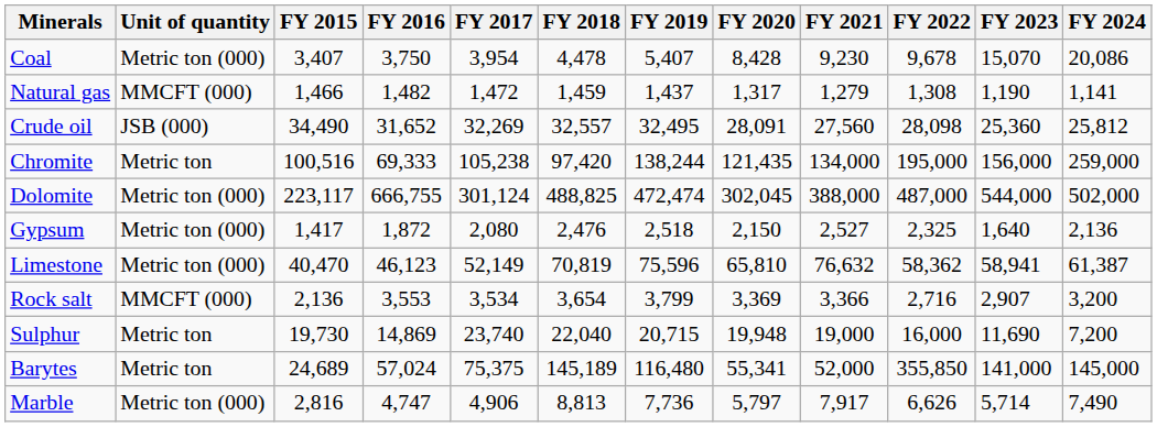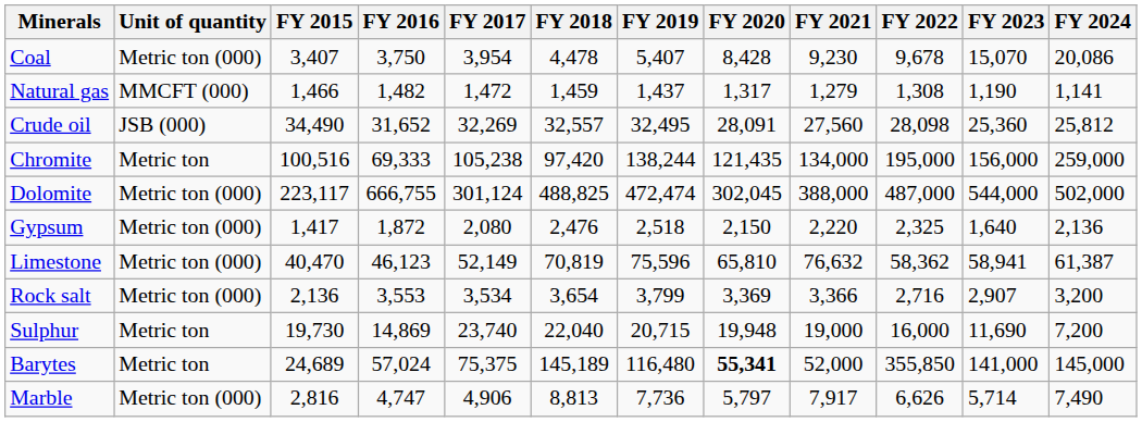 <table class="wikitable">
 <tr>
 <th>Minerals</th>
 <th>Unit of quantity</th>
 <th>FY 2015</th>
 <th>FY 2016</th>
 <th>FY 2017</th>
 <th>FY 2018</th>
 <th>FY 2019</th>
 <th>FY 2020</th>
 <th>FY 2021</th>
 <th>FY 2022</th>
 <th>FY 2023</th>
 <th>FY 2024</th>
 </tr>
 <tr>
 <td><a href='#'>Coal</a></td>
 <td>Metric ton (000)</td>
 <td style="text-align:center">3,407</td>
 <td style="text-align:center">3,750</td>
 <td style="text-align:center">3,954</td>
 <td style="text-align:center">4,478</td>
 <td style="text-align:center">5,407</td>
 <td style="text-align:center"> 8,428</td>
 <td style="text-align:center"> 9,230</td>
 <td style="text-align:center"> 9,678</td>
 <td> 15,070</td>
 <td> 20,086</td>
 </tr>
 <tr>
 <td><a href='#'>Natural gas</a></td>
 <td>MMCFT (000)</td>
 <td style="text-align:center">1,466</td>
 <td style="text-align:center">1,482</td>
 <td style="text-align:center">1,472</td>
 <td style="text-align:center">1,459</td>
 <td style="text-align:center">1,437</td>
 <td style="text-align:center"> 1,317</td>
 <td style="text-align:center"> 1,279</td>
 <td style="text-align:center"> 1,308</td>
 <td> 1,190</td>
 <td> 1,141</td>
 </tr>
 <tr>
 <td><a href='#'>Crude oil</a></td>
 <td>JSB (000)</td>
 <td style="text-align:center">34,490</td>
 <td style="text-align:center">31,652</td>
 <td style="text-align:center">32,269</td>
 <td style="text-align:center">32,557</td>
 <td style="text-align:center">32,495</td>
 <td style="text-align:center"> 28,091</td>
 <td style="text-align:center"> 27,560</td>
 <td style="text-align:center"> 28,098</td>
 <td> 25,360</td>
 <td> 25,812</td>
 </tr>
 <tr>
 <td><a href='#'>Chromite</a></td>
 <td>Metric ton</td>
 <td style="text-align:center">100,516</td>
 <td style="text-align:center">69,333</td>
 <td style="text-align:center">105,238</td>
 <td style="text-align:center">97,420</td>
 <td style="text-align:center">138,244</td>
 <td style="text-align:center">121,435</td>
 <td style="text-align:center"> 134,000</td>
 <td style="text-align:center">195,000</td>
 <td> 156,000</td>
 <td> 259,000</td>
 </tr>
 <tr>
 <td><a href='#'>Dolomite</a></td>
 <td>Metric ton (000)</td>
 <td style="text-align:center">223,117</td>
 <td style="text-align:center">666,755</td>
 <td style="text-align:center">301,124</td>
 <td style="text-align:center">488,825</td>
 <td style="text-align:center">472,474</td>
 <td style="text-align:center">302,045</td>
 <td style="text-align:center"> 388,000</td>
 <td style="text-align:center">487,000</td>
 <td> 544,000</td>
 <td> 502,000</td>
 </tr>
 <tr>
 <td><a href='#'>Gypsum</a></td>
 <td>Metric ton (000)</td>
 <td style="text-align:center">1,417</td>
 <td style="text-align:center">1,872</td>
 <td style="text-align:center">2,080</td>
 <td style="text-align:center">2,476</td>
 <td style="text-align:center">2,518</td>
 <td style="text-align:center"> 2,150</td>
-<td style="text-align:center"> 2,527</td>
+<td style="text-align:center"> 2,220</td>
 <td style="text-align:center"> 2,325</td>
 <td> 1,640</td>
 <td> 2,136</td>
 </tr>
 <tr>
 <td><a href='#'>Limestone</a></td>
 <td>Metric ton (000)</td>
 <td style="text-align:center">40,470</td>
 <td style="text-align:center">46,123</td>
 <td style="text-align:center">52,149</td>
 <td style="text-align:center">70,819</td>
 <td style="text-align:center">75,596</td>
 <td style="text-align:center"> 65,810</td>
 <td style="text-align:center"> 76,632</td>
 <td style="text-align:center"> 58,362</td>
 <td> 58,941</td>
 <td> 61,387</td>
 </tr>
 <tr>
 <td><a href='#'>Rock salt</a></td>
-<td>MMCFT (000)</td>
+<td>Metric ton (000)</td>
 <td style="text-align:center">2,136</td>
 <td style="text-align:center">3,553</td>
 <td style="text-align:center">3,534</td>
 <td style="text-align:center">3,654</td>
 <td style="text-align:center">3,799</td>
 <td style="text-align:center"> 3,369</td>
 <td style="text-align:center"> 3,366</td>
 <td style="text-align:center"> 2,716</td>
 <td> 2,907</td>
 <td> 3,200</td>
 </tr>
 <tr>
 <td><a href='#'>Sulphur</a></td>
 <td>Metric ton</td>
 <td style="text-align:center">19,730</td>
 <td style="text-align:center">14,869</td>
 <td style="text-align:center">23,740</td>
 <td style="text-align:center">22,040</td>
 <td style="text-align:center">20,715</td>
 <td style="text-align:center"> 19,948</td>
 <td style="text-align:center"> 19,000</td>
 <td style="text-align:center"> 16,000</td>
 <td> 11,690</td>
 <td> 7,200</td>
 </tr>
 <tr>
 <td><a href='#'>Barytes</a></td>
 <td>Metric ton</td>
 <td style="text-align:center">24,689</td>
 <td style="text-align:center">57,024</td>
 <td style="text-align:center">75,375</td>
 <td style="text-align:center">145,189</td>
 <td style="text-align:center">116,480</td>
-<td style="text-align:center"> 55,341</td>
+<td style="text-align:center"><strong> 55,341</strong></td>
 <td style="text-align:center"> 52,000</td>
 <td style="text-align:center"> 355,850</td>
 <td> 141,000</td>
 <td> 145,000</td>
 </tr>
 <tr>
 <td><a href='#'>Marble</a></td>
 <td>Metric ton (000)</td>
 <td style="text-align:center">2,816</td>
 <td style="text-align:center">4,747</td>
 <td style="text-align:center">4,906</td>
 <td style="text-align:center">8,813</td>
 <td style="text-align:center"> 7,736</td>
 <td style="text-align:center"> 5,797</td>
 <td style="text-align:center"> 7,917</td>
 <td style="text-align:center"> 6,626</td>
 <td> 5,714</td>
 <td> 7,490</td>
 </tr>
 </table>
